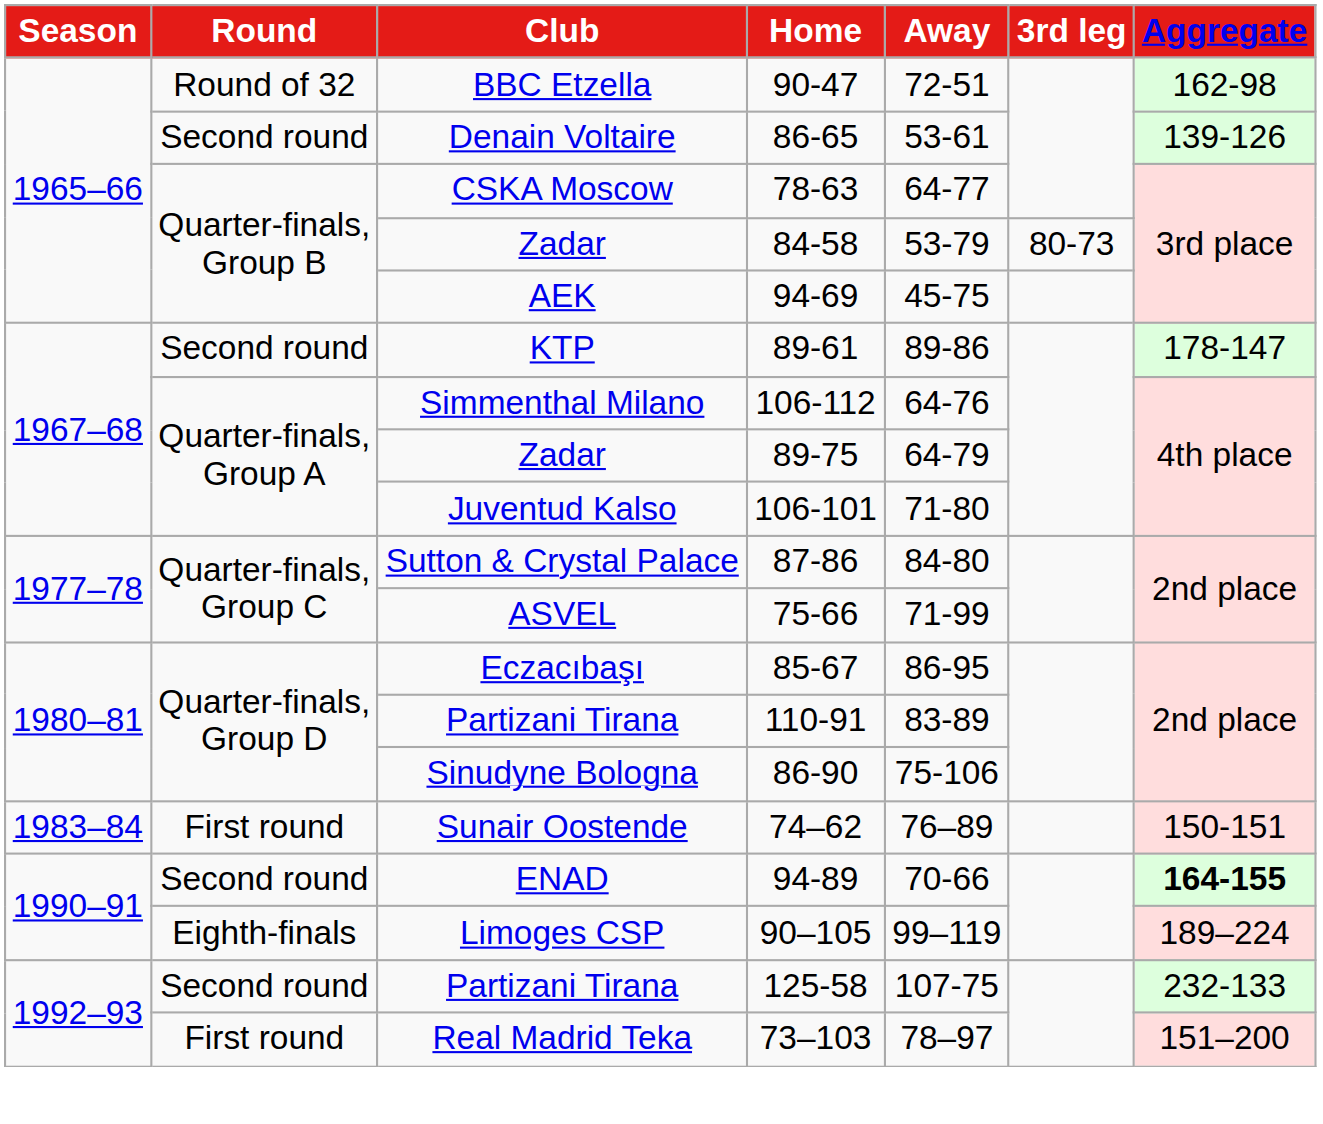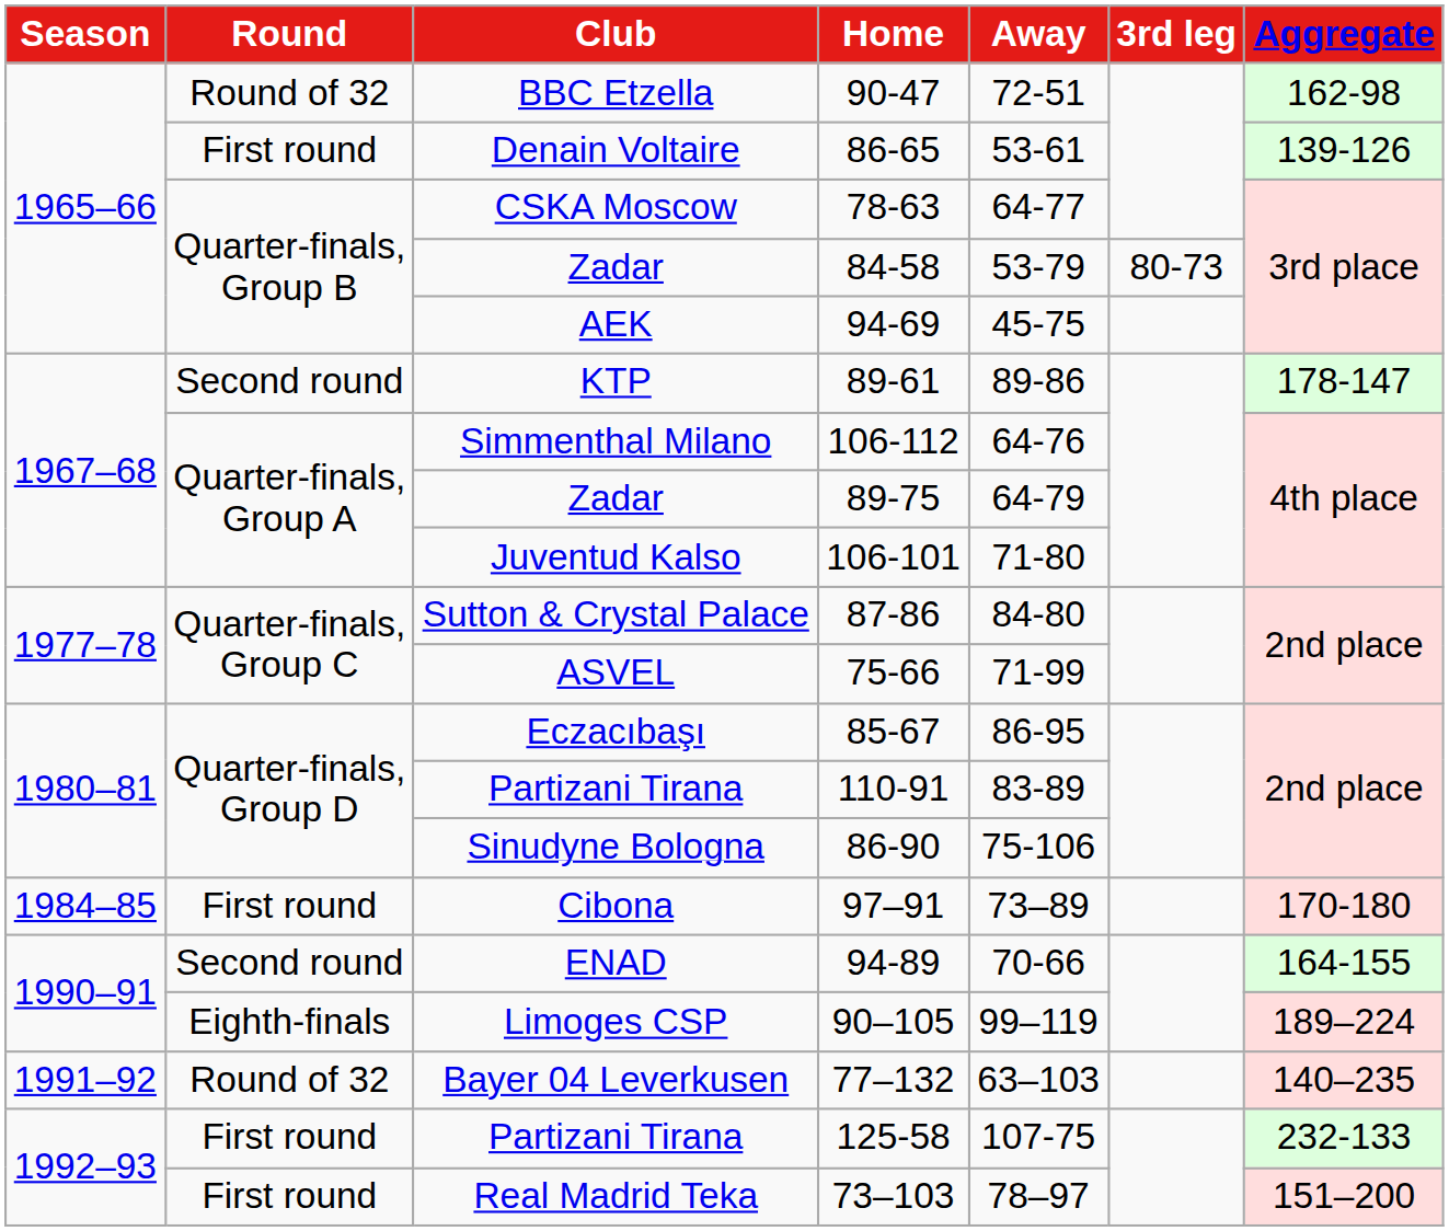 <table class="wikitable" style="text-align: center;">
 <tr>
 <th style="color:white; background:#E41B17;">Season</th>
 <th style="color:white; background:#E41B17;">Round</th>
 <th style="color:white; background:#E41B17;">Club</th>
 <th style="color:white; background:#E41B17;">Home</th>
 <th style="color:white; background:#E41B17;">Away</th>
 <th style="color:white; background:#E41B17;">3rd leg</th>
 <th style="color:white; background:#E41B17;"><a href='#'>Aggregate</a></th>
 </tr>
 <tr>
 <td rowspan="5"><a href='#'> 1965–66</a></td>
 <td>Round of 32</td>
 <td> <a href='#'>BBC Etzella</a></td>
 <td>90-47</td>
 <td>72-51</td>
 <td rowspan="3"></td>
 <td style="text-align:center; background:#dfd;">162-98</td>
 </tr>
 <tr>
-<td>Second round</td>
+<td>First round</td>
 <td> <a href='#'>Denain Voltaire</a></td>
 <td>86-65</td>
 <td>53-61</td>
 <td style="text-align:center; background:#dfd;">139-126</td>
 </tr>
 <tr>
 <td rowspan="3">Quarter-finals,<br>Group B</td>
 <td> <a href='#'>CSKA Moscow</a></td>
 <td>78-63</td>
 <td>64-77</td>
 <td rowspan="3" style="text-align:center; background:#fdd;">3rd place</td>
 </tr>
 <tr>
 <td> <a href='#'>Zadar</a></td>
 <td>84-58</td>
 <td>53-79</td>
 <td>80-73</td>
 </tr>
 <tr>
 <td> <a href='#'>AEK</a></td>
 <td>94-69</td>
 <td>45-75</td>
 <td></td>
 </tr>
 <tr>
 <td rowspan="4"><a href='#'>1967–68</a></td>
 <td>Second round</td>
 <td> <a href='#'>KTP</a></td>
 <td>89-61</td>
 <td>89-86</td>
 <td rowspan="4"></td>
 <td style="text-align:center; background:#dfd;">178-147</td>
 </tr>
 <tr>
 <td rowspan="3">Quarter-finals,<br>Group A</td>
 <td> <a href='#'>Simmenthal Milano</a></td>
 <td>106-112</td>
 <td>64-76</td>
 <td rowspan="3" style="text-align:center; background:#fdd;">4th place</td>
 </tr>
 <tr>
 <td> <a href='#'>Zadar</a></td>
 <td>89-75</td>
 <td>64-79</td>
 </tr>
 <tr>
 <td> <a href='#'>Juventud Kalso</a></td>
 <td>106-101</td>
 <td>71-80</td>
 </tr>
 <tr>
 <td rowspan="2"><a href='#'>1977–78</a></td>
 <td rowspan="2">Quarter-finals,<br>Group C</td>
 <td> <a href='#'>Sutton & Crystal Palace</a></td>
 <td>87-86</td>
 <td>84-80</td>
 <td rowspan="2"></td>
 <td rowspan="2" style="text-align:center; background:#fdd;">2nd place</td>
 </tr>
 <tr>
 <td> <a href='#'>ASVEL</a></td>
 <td>75-66</td>
 <td>71-99</td>
 </tr>
 <tr>
 <td rowspan="3"><a href='#'>1980–81</a></td>
 <td rowspan="3">Quarter-finals,<br>Group D</td>
 <td> <a href='#'>Eczacıbaşı</a></td>
 <td>85-67</td>
 <td>86-95</td>
 <td rowspan="3"></td>
 <td rowspan="3" style="text-align:center; background:#fdd;">2nd place</td>
 </tr>
 <tr>
 <td> <a href='#'>Partizani Tirana</a></td>
 <td>110-91</td>
 <td>83-89</td>
 </tr>
 <tr>
 <td> <a href='#'>Sinudyne Bologna</a></td>
 <td>86-90</td>
 <td>75-106</td>
 </tr>
 <tr>
-<td><a href='#'>1983–84</a></td>
+<td><a href='#'>1984–85</a></td>
 <td>First round</td>
-<td> <a href='#'>Sunair Oostende</a></td>
-<td>74–62</td>
-<td>76–89</td>
+<td> <a href='#'>Cibona</a></td>
+<td>97–91</td>
+<td>73–89</td>
 <td></td>
-<td style="text-align:center; background:#fdd;">150-151</td>
+<td style="text-align:center; background:#fdd;">170-180</td>
 </tr>
 <tr>
 <td rowspan="2"><a href='#'>1990–91</a></td>
 <td>Second round</td>
 <td> <a href='#'>ENAD</a></td>
 <td>94-89</td>
 <td>70-66</td>
 <td rowspan="2"></td>
-<td style="text-align:center; background:#dfd;"><strong>164-155</strong></td>
+<td style="text-align:center; background:#dfd;">164-155</td>
 </tr>
 <tr>
 <td>Eighth-finals</td>
 <td> <a href='#'>Limoges CSP</a></td>
 <td>90–105</td>
 <td>99–119</td>
 <td style="text-align:center; background:#fdd;">189–224</td>
 </tr>
 <tr>
+<td><a href='#'>1991–92</a></td>
+<td>Round of 32</td>
+<td> <a href='#'>Bayer 04 Leverkusen</a></td>
+<td>77–132</td>
+<td>63–103</td>
+<td></td>
+<td style="text-align:center; background:#fdd;">140–235</td>
+</tr>
+<tr>
 <td rowspan="2"><a href='#'>1992–93</a></td>
-<td>Second round</td>
+<td>First round</td>
 <td> <a href='#'>Partizani Tirana</a></td>
 <td>125-58</td>
 <td>107-75</td>
 <td rowspan="2"></td>
 <td style="text-align:center; background:#dfd;">232-133</td>
 </tr>
 <tr>
 <td>First round</td>
 <td> <a href='#'>Real Madrid Teka</a></td>
 <td>73–103</td>
 <td>78–97</td>
 <td style="text-align:center; background:#fdd;">151–200</td>
 </tr>
 </table>
